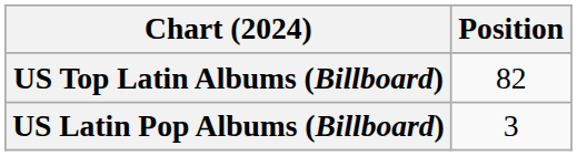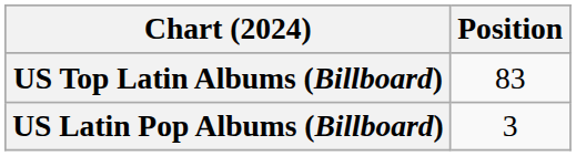 <table class="wikitable plainrowheaders">
 <tr>
 <th style="text-align:center;">Chart (2024)</th>
 <th style="text-align:center;">Position</th>
 </tr>
 <tr>
 <th scope="row">US Top Latin Albums (<em>Billboard</em>)</th>
-<td style="text-align:center;">82</td>
+<td style="text-align:center;">83</td>
 </tr>
 <tr>
 <th scope="row" style="text-align:left;">US Latin Pop Albums (<em>Billboard</em>)</th>
 <td style="text-align:center;">3</td>
 </tr>
 </table>
